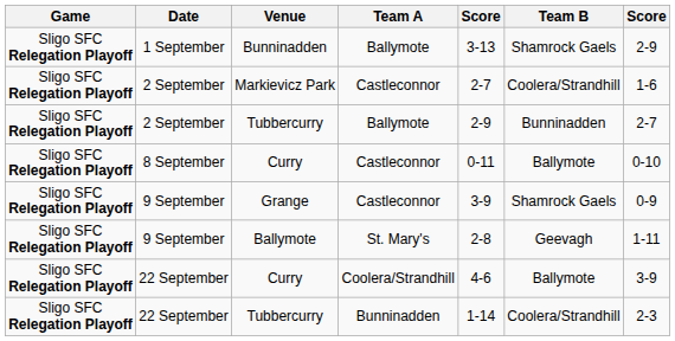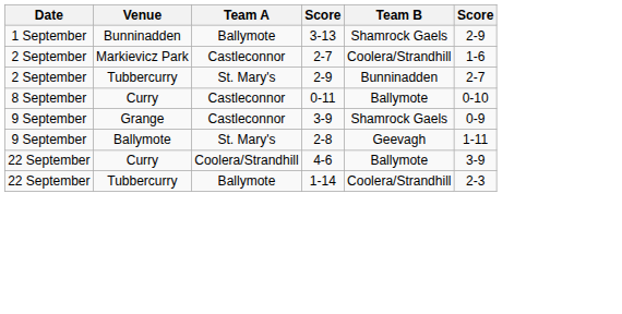 <table class="wikitable">
 <tr>
-<th>Game</th>
 <th>Date</th>
 <th>Venue</th>
 <th>Team A</th>
 <th>Score</th>
 <th>Team B</th>
 <th>Score</th>
 </tr>
 <tr align="center">
-<td>Sligo SFC<br><strong>Relegation Playoff</strong></td>
 <td>1 September</td>
 <td>Bunninadden</td>
 <td>Ballymote</td>
 <td>3-13</td>
 <td>Shamrock Gaels</td>
 <td>2-9</td>
 </tr>
 <tr align="center">
-<td>Sligo SFC<br><strong>Relegation Playoff</strong></td>
 <td>2 September</td>
 <td>Markievicz Park</td>
 <td>Castleconnor</td>
 <td>2-7</td>
 <td>Coolera/Strandhill</td>
 <td>1-6</td>
 </tr>
 <tr align="center">
-<td>Sligo SFC<br><strong>Relegation Playoff</strong></td>
 <td>2 September</td>
 <td>Tubbercurry</td>
-<td>Ballymote</td>
+<td>St. Mary's</td>
 <td>2-9</td>
 <td>Bunninadden</td>
 <td>2-7</td>
 </tr>
 <tr align="center">
-<td>Sligo SFC<br><strong>Relegation Playoff</strong></td>
 <td>8 September</td>
 <td>Curry</td>
 <td>Castleconnor</td>
 <td>0-11</td>
 <td>Ballymote</td>
 <td>0-10</td>
 </tr>
 <tr align="center">
-<td>Sligo SFC<br><strong>Relegation Playoff</strong></td>
 <td>9 September</td>
 <td>Grange</td>
 <td>Castleconnor</td>
 <td>3-9</td>
 <td>Shamrock Gaels</td>
 <td>0-9</td>
 </tr>
 <tr align="center">
-<td>Sligo SFC<br><strong>Relegation Playoff</strong></td>
 <td>9 September</td>
 <td>Ballymote</td>
 <td>St. Mary's</td>
 <td>2-8</td>
 <td>Geevagh</td>
 <td>1-11</td>
 </tr>
 <tr align="center">
-<td>Sligo SFC<br><strong>Relegation Playoff</strong></td>
 <td>22 September</td>
 <td>Curry</td>
 <td>Coolera/Strandhill</td>
 <td>4-6</td>
 <td>Ballymote</td>
 <td>3-9</td>
 </tr>
 <tr align="center">
-<td>Sligo SFC<br><strong>Relegation Playoff</strong></td>
 <td>22 September</td>
 <td>Tubbercurry</td>
-<td>Bunninadden</td>
+<td>Ballymote</td>
 <td>1-14</td>
 <td>Coolera/Strandhill</td>
 <td>2-3</td>
 </tr>
 </table>
